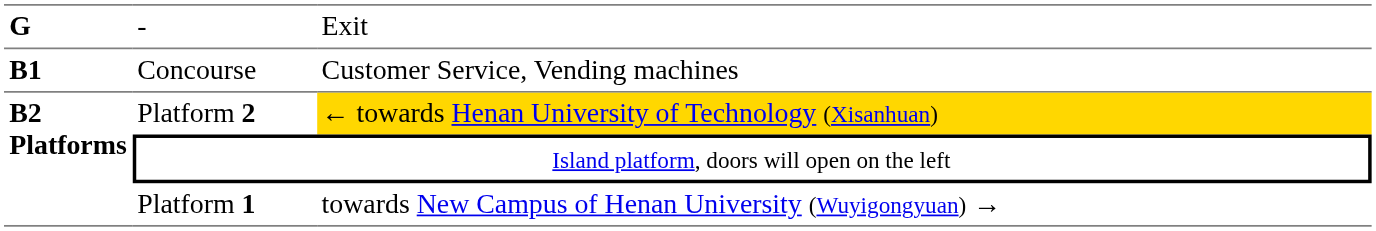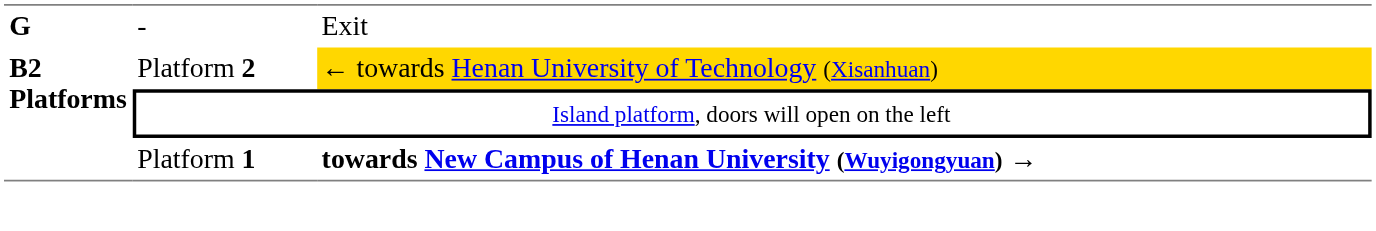 <table table border=0 cellspacing=0 cellpadding=3>
 <tr>
 <td style="border-top:solid 1px gray;" width=50 valign=top><strong>G</strong></td>
 <td style="border-top:solid 1px gray;" width=100 valign=top>-</td>
 <td style="border-top:solid 1px gray;" width=600 valign=top>Exit</td>
-</tr>
-<tr>
-<td style="border-bottom:solid 1px gray; border-top:solid 1px gray;" valign=top width=50><strong>B1</strong></td>
-<td style="border-bottom:solid 1px gray; border-top:solid 1px gray;" valign=top width=100>Concourse<br></td>
-<td style="border-bottom:solid 1px gray; border-top:solid 1px gray;" valign=top width=390>Customer Service, Vending machines</td>
 </tr>
 <tr>
 <td style="border-bottom:solid 1px gray;" rowspan=3 valign=top><strong>B2<br>Platforms</strong></td>
 <td>Platform <span> <strong>2</strong></span></td>
 <td style="background: gold;">←  towards <a href='#'>Henan University of Technology</a> <small>(<a href='#'>Xisanhuan</a>)</small></td>
 </tr>
 <tr>
 <td style="border-right:solid 2px black;border-left:solid 2px black;border-top:solid 2px black;border-bottom:solid 2px black;text-align:center;" colspan=2><small><a href='#'>Island platform</a>, doors will open on the left</small></td>
 </tr>
 <tr>
 <td style="border-bottom:solid 1px gray;">Platform <span> <strong>1</strong></span></td>
-<td style="border-bottom:solid 1px gray;">  towards <a href='#'>New Campus of Henan University</a> <small>(<a href='#'>Wuyigongyuan</a>)</small> →</td>
+<td style="border-bottom:solid 1px gray;"><strong>  towards <a href='#'>New Campus of Henan University</a> <small>(<a href='#'>Wuyigongyuan</a>)</small> →</strong></td>
 </tr>
 </table>
